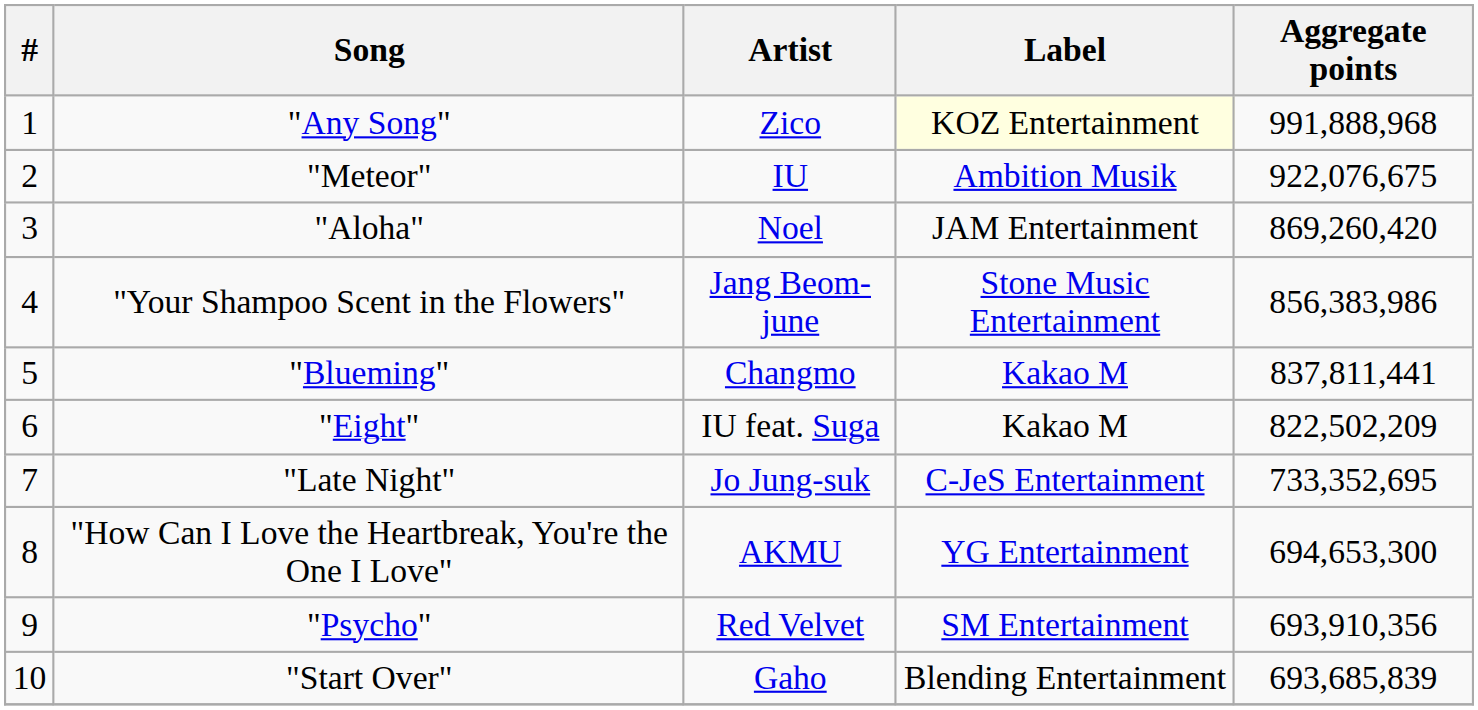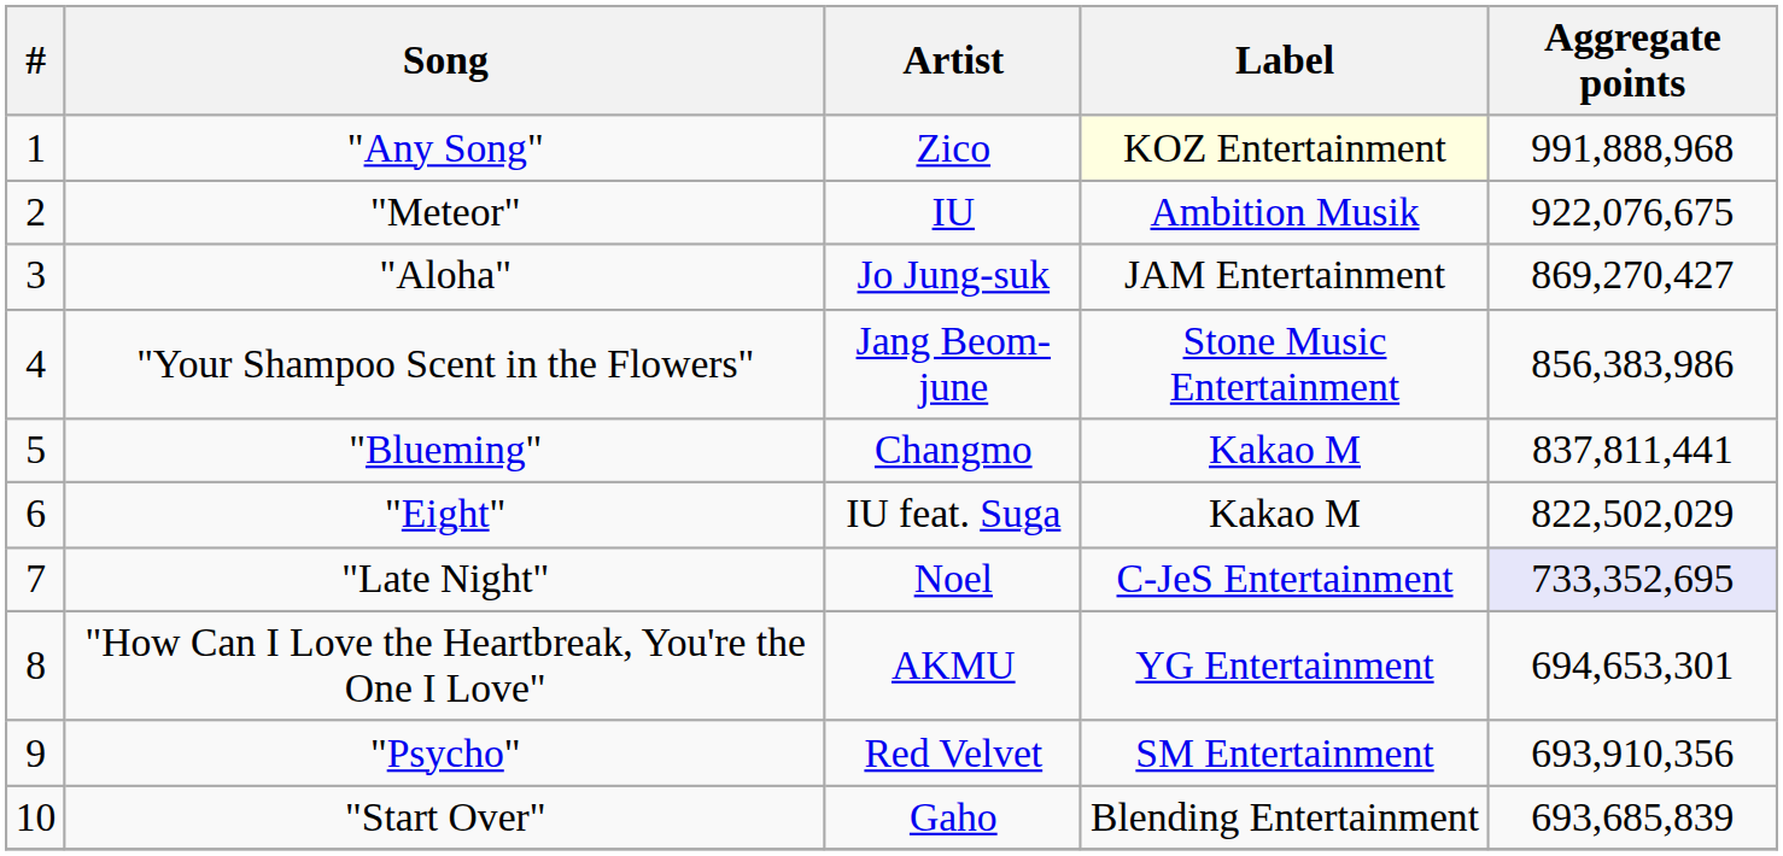 <table class="wikitable" style="text-align: center; width: 700px;">
 <tr>
 <th>#</th>
 <th>Song</th>
 <th>Artist</th>
 <th>Label</th>
 <th>Aggregate points</th>
 </tr>
 <tr>
 <td>1</td>
 <td>"<a href='#'>Any Song</a>"</td>
 <td><a href='#'>Zico</a></td>
 <td style="background: lightyellow;">KOZ Entertainment</td>
 <td>991,888,968</td>
 </tr>
 <tr>
 <td>2</td>
 <td>"Meteor"</td>
 <td><a href='#'>IU</a></td>
 <td><a href='#'>Ambition Musik</a></td>
 <td>922,076,675</td>
 </tr>
 <tr>
 <td>3</td>
 <td>"Aloha"</td>
-<td><a href='#'>Noel</a></td>
+<td><a href='#'>Jo Jung-suk</a></td>
 <td>JAM Entertainment</td>
-<td>869,260,420</td>
+<td>869,270,427</td>
 </tr>
 <tr>
 <td>4</td>
 <td>"Your Shampoo Scent in the Flowers"</td>
 <td><a href='#'>Jang Beom-june</a></td>
 <td><a href='#'>Stone Music Entertainment</a></td>
 <td>856,383,986</td>
 </tr>
 <tr>
 <td>5</td>
 <td>"<a href='#'>Blueming</a>"</td>
 <td><a href='#'>Changmo</a></td>
 <td><a href='#'>Kakao M</a></td>
 <td>837,811,441</td>
 </tr>
 <tr>
 <td>6</td>
 <td>"<a href='#'>Eight</a>"</td>
 <td>IU feat. <a href='#'>Suga</a></td>
 <td>Kakao M</td>
-<td>822,502,209</td>
+<td>822,502,029</td>
 </tr>
 <tr>
 <td>7</td>
 <td>"Late Night"</td>
-<td><a href='#'>Jo Jung-suk</a></td>
+<td><a href='#'>Noel</a></td>
 <td><a href='#'>C-JeS Entertainment</a></td>
-<td>733,352,695</td>
+<td style="background: lavender;">733,352,695</td>
 </tr>
 <tr>
 <td>8</td>
 <td>"How Can I Love the Heartbreak, You're the One I Love"</td>
 <td><a href='#'>AKMU</a></td>
 <td><a href='#'>YG Entertainment</a></td>
-<td>694,653,300</td>
+<td>694,653,301</td>
 </tr>
 <tr>
 <td>9</td>
 <td>"<a href='#'>Psycho</a>"</td>
 <td><a href='#'>Red Velvet</a></td>
 <td><a href='#'>SM Entertainment</a></td>
 <td>693,910,356</td>
 </tr>
 <tr>
 <td>10</td>
 <td>"Start Over"</td>
 <td><a href='#'>Gaho</a></td>
 <td>Blending Entertainment</td>
 <td>693,685,839</td>
 </tr>
 <tr>
 </tr>
 </table>
